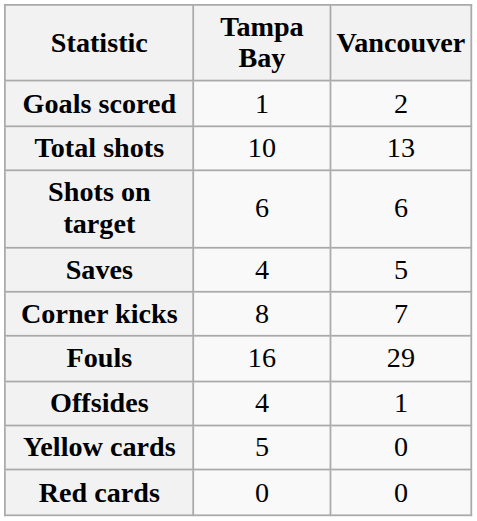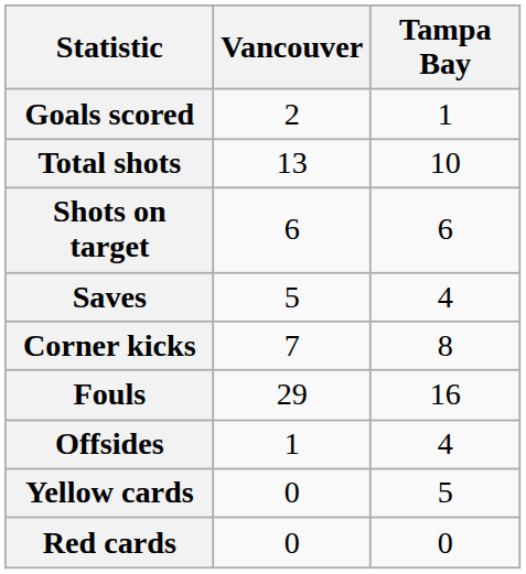 <table class="wikitable plainrowheaders" style="text-align:center">
 <tr>
 <th scope=col width=100>Statistic</th>
+<th scope=col width=70>Vancouver</th>
 <th scope=col width=70>Tampa Bay</th>
-<th scope=col width=70>Vancouver</th>
 </tr>
 <tr>
 <th scope=row>Goals scored</th>
+<td>2</td>
 <td>1</td>
-<td>2</td>
 </tr>
 <tr>
 <th scope=row>Total shots</th>
+<td>13</td>
 <td>10</td>
-<td>13</td>
 </tr>
 <tr>
 <th scope=row>Shots on target</th>
 <td>6</td>
 <td>6</td>
 </tr>
 <tr>
 <th scope=row>Saves</th>
+<td>5</td>
 <td>4</td>
-<td>5</td>
 </tr>
 <tr>
 <th scope=row>Corner kicks</th>
+<td>7</td>
 <td>8</td>
-<td>7</td>
 </tr>
 <tr>
 <th scope=row>Fouls</th>
+<td>29</td>
 <td>16</td>
-<td>29</td>
 </tr>
 <tr>
 <th scope=row>Offsides</th>
+<td>1</td>
 <td>4</td>
-<td>1</td>
 </tr>
 <tr>
 <th scope=row>Yellow cards</th>
+<td>0</td>
 <td>5</td>
-<td>0</td>
 </tr>
 <tr>
 <th scope=row>Red cards</th>
 <td>0</td>
 <td>0</td>
 </tr>
 </table>
